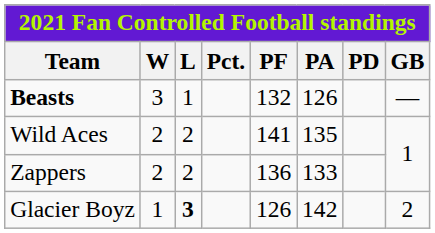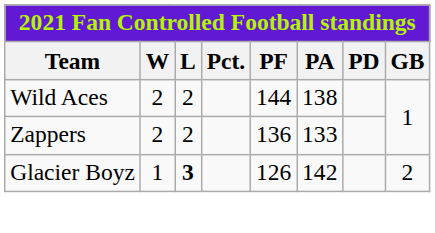 <table class="wikitable">
 <tr>
 <th colspan=8 style="background:#6219d3; color:#b4f500"><strong>2021 Fan Controlled Football standings</strong></th>
 </tr>
 <tr>
 <th>Team</th>
 <th>W</th>
 <th>L</th>
 <th>Pct.</th>
 <th>PF</th>
 <th>PA</th>
 <th>PD</th>
 <th>GB</th>
 </tr>
 <tr align=center>
-<td align=left><strong>Beasts</strong></td>
-<td>3</td>
-<td>1</td>
-<td></td>
-<td>132</td>
-<td>126</td>
-<td></td>
-<td>—</td>
-</tr>
-<tr align=center>
 <td align=left>Wild Aces</td>
 <td>2</td>
 <td>2</td>
 <td></td>
-<td>141</td>
-<td>135</td>
+<td>144</td>
+<td>138</td>
 <td></td>
 <td rowspan=2>1</td>
 </tr>
 <tr align=center>
 <td align=left>Zappers</td>
 <td>2</td>
 <td>2</td>
 <td></td>
 <td>136</td>
 <td>133</td>
 <td></td>
 </tr>
 <tr align=center>
 <td align=left>Glacier Boyz</td>
 <td>1</td>
 <td><strong>3</strong></td>
 <td></td>
 <td>126</td>
 <td>142</td>
 <td></td>
 <td>2</td>
 </tr>
 </table>
